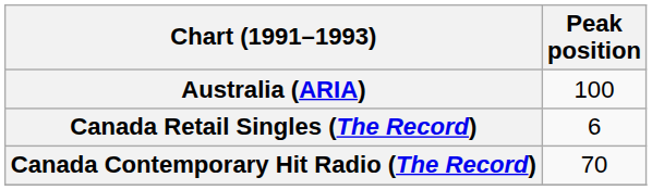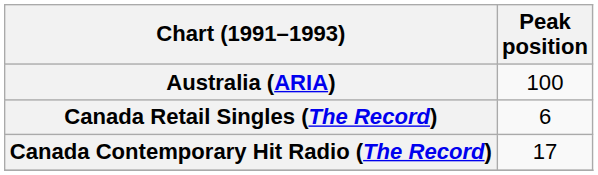 <table class="wikitable sortable plainrowheaders" style="text-align: center;">
 <tr>
 <th>Chart (1991–1993)</th>
 <th>Peak<br>position</th>
 </tr>
 <tr>
 <th scope="row">Australia (<a href='#'>ARIA</a>)</th>
 <td>100</td>
 </tr>
 <tr>
 <th scope="row">Canada Retail Singles (<em><a href='#'>The Record</a></em>)</th>
 <td>6</td>
 </tr>
 <tr>
 <th scope="row">Canada Contemporary Hit Radio (<em><a href='#'>The Record</a></em>)</th>
-<td>70</td>
+<td>17</td>
 </tr>
 <tr>
 </tr>
 <tr>
 </tr>
 <tr>
 </tr>
 <tr>
 </tr>
 <tr>
 </tr>
 <tr>
 </tr>
 </table>
